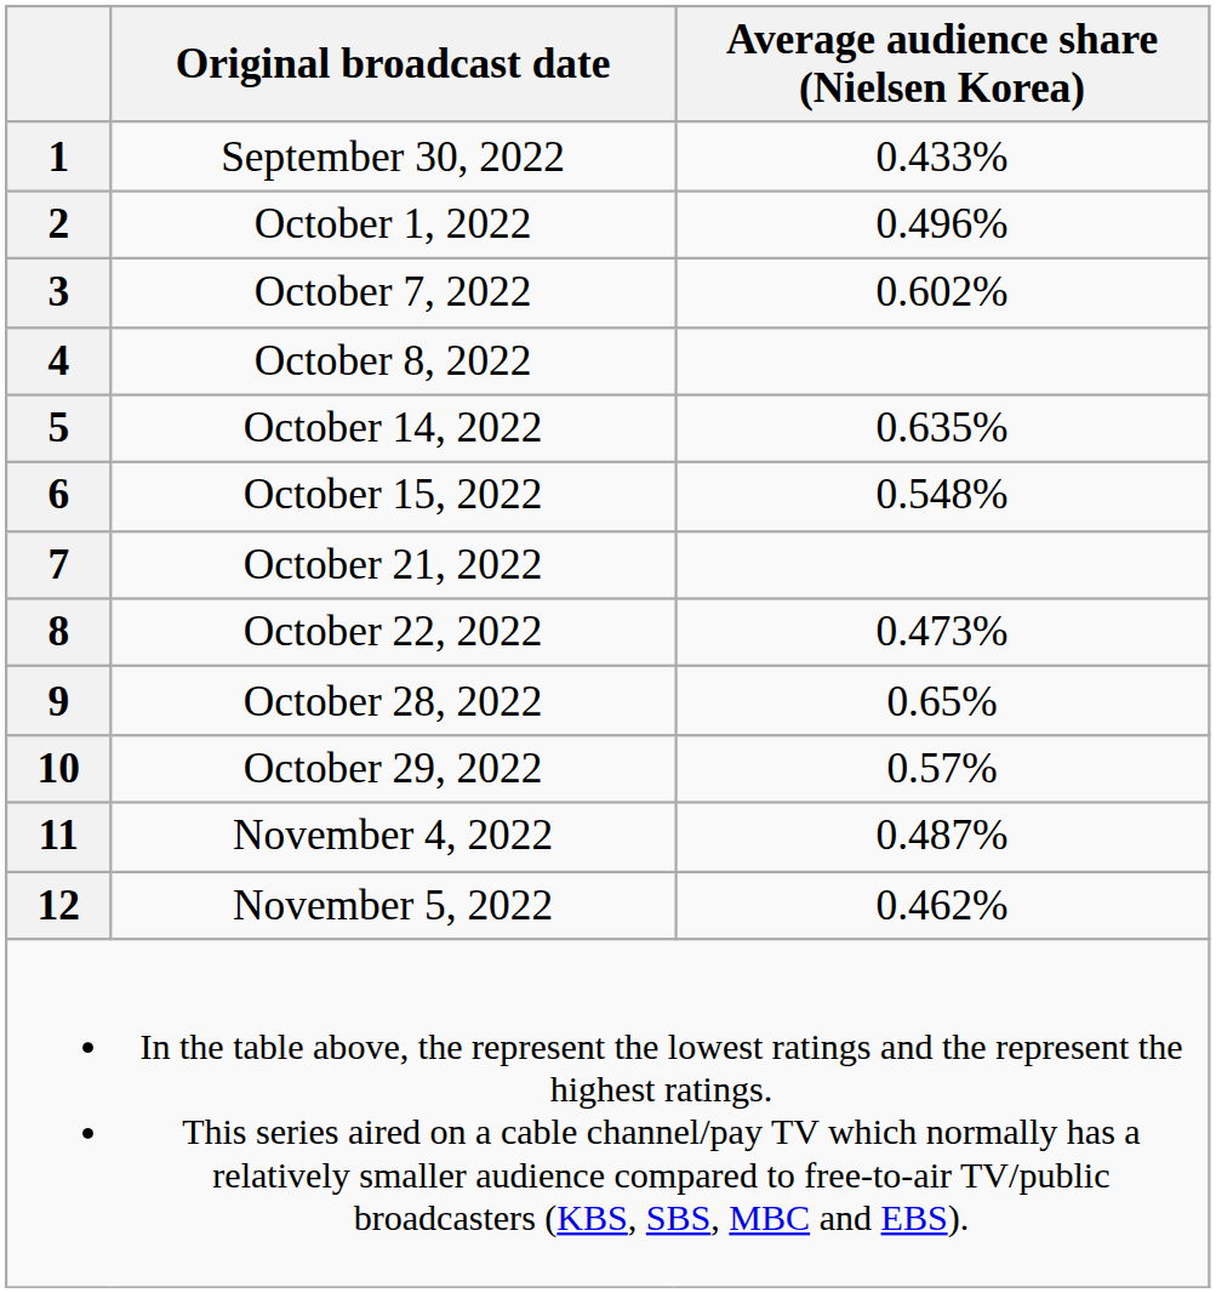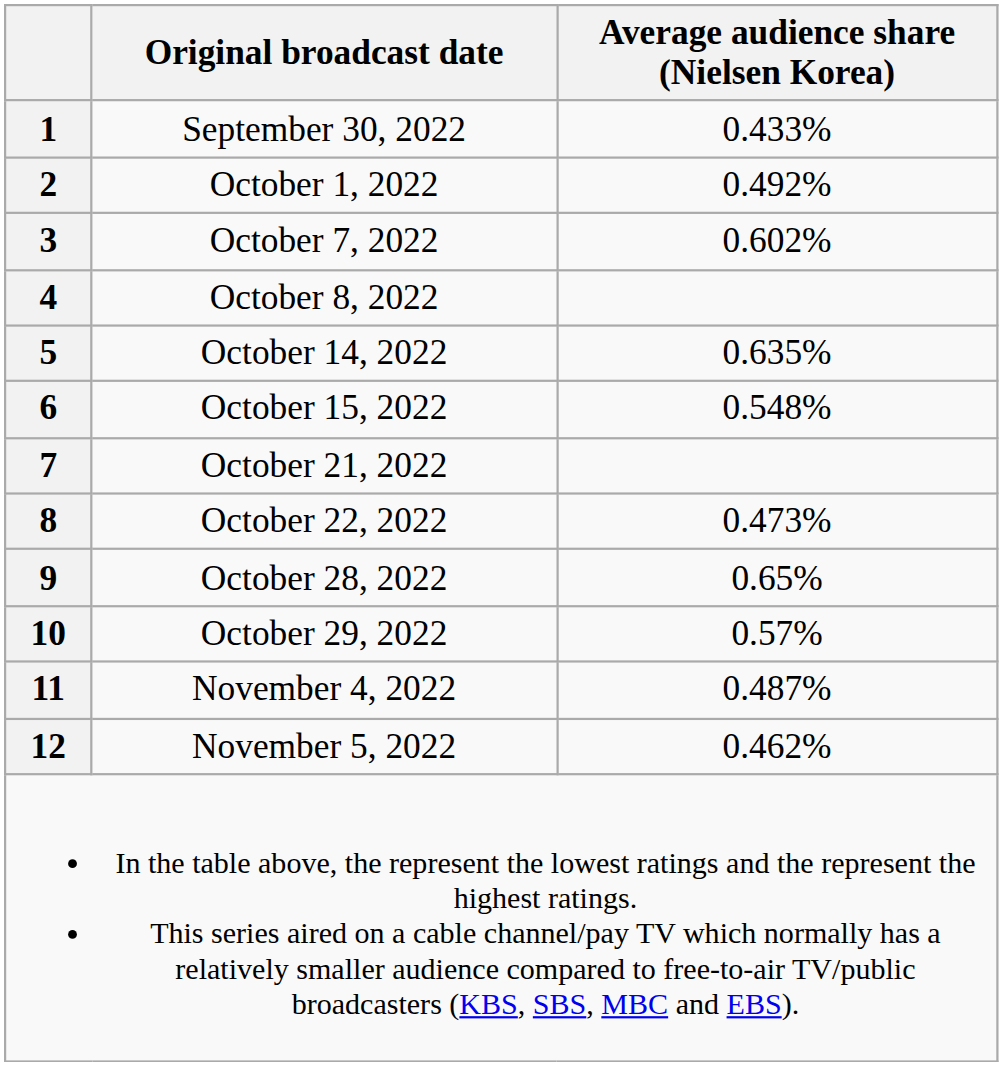 <table class="wikitable" style="width:450px; text-align:center">
 <tr>
 <th scope="col"></th>
 <th scope="col">Original broadcast date</th>
 <th scope="col" style="width:12em">Average audience share<br>(Nielsen Korea)</th>
 </tr>
 <tr>
 <th>1</th>
 <td>September 30, 2022</td>
 <td>0.433% </td>
 </tr>
 <tr>
 <th>2</th>
 <td>October 1, 2022</td>
-<td>0.496% </td>
+<td>0.492% </td>
 </tr>
 <tr>
 <th>3</th>
 <td>October 7, 2022</td>
 <td>0.602% </td>
 </tr>
 <tr>
 <th>4</th>
 <td>October 8, 2022</td>
 <td> </td>
 </tr>
 <tr>
 <th>5</th>
 <td>October 14, 2022</td>
 <td>0.635% </td>
 </tr>
 <tr>
 <th>6</th>
 <td>October 15, 2022</td>
 <td>0.548% </td>
 </tr>
 <tr>
 <th>7</th>
 <td>October 21, 2022</td>
 <td> </td>
 </tr>
 <tr>
 <th>8</th>
 <td>October 22, 2022</td>
 <td>0.473% </td>
 </tr>
 <tr>
 <th>9</th>
 <td>October 28, 2022</td>
 <td>0.65% </td>
 </tr>
 <tr>
 <th>10</th>
 <td>October 29, 2022</td>
 <td>0.57% </td>
 </tr>
 <tr>
 <th>11</th>
 <td>November 4, 2022</td>
 <td>0.487% </td>
 </tr>
 <tr>
 <th>12</th>
 <td>November 5, 2022</td>
 <td>0.462% </td>
 </tr>
 <tr>
 <td colspan="3" style="font-size:85%"><br><ul><li>In the table above, the <strong></strong> represent the lowest ratings and the <strong></strong> represent the highest ratings.</li><li>This series aired on a cable channel/pay TV which normally has a relatively smaller audience compared to free-to-air TV/public broadcasters (<a href='#'>KBS</a>, <a href='#'>SBS</a>, <a href='#'>MBC</a> and <a href='#'>EBS</a>).</li></ul></td>
 </tr>
 </table>
